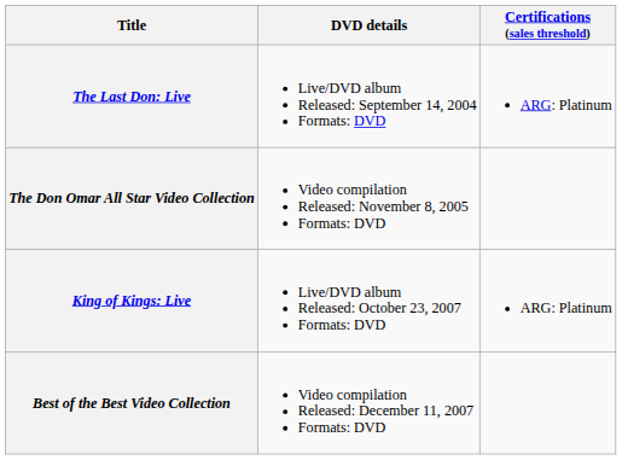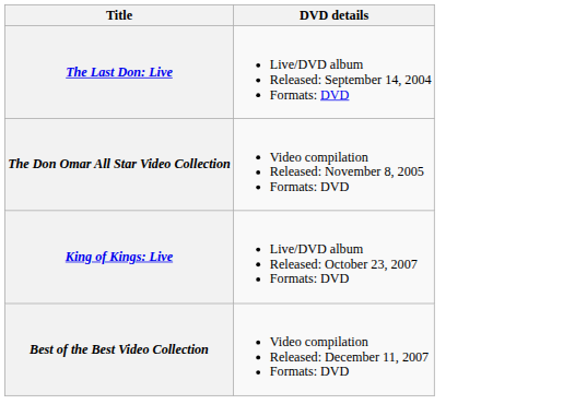 <table class="wikitable plainrowheaders">
 <tr>
 <th scope="col">Title</th>
 <th scope="col">DVD details</th>
-<th scope="col"><a href='#'>Certifications</a><br><small>(<a href='#'>sales threshold</a>)</small></th>
 </tr>
 <tr>
 <th scope="row"><em><a href='#'>The Last Don: Live</a></em></th>
 <td><br><ul><li>Live/DVD album</li><li>Released: September 14, 2004</li><li>Formats: <a href='#'>DVD</a></li></ul></td>
-<td><br><ul><li><a href='#'>ARG</a>: Platinum</li></ul></td>
 </tr>
 <tr>
 <th scope="row"><em>The Don Omar All Star Video Collection</em></th>
 <td><br><ul><li>Video compilation</li><li>Released: November 8, 2005</li><li>Formats: DVD</li></ul></td>
-<td></td>
 </tr>
 <tr>
 <th scope="row"><em><a href='#'>King of Kings: Live</a></em></th>
 <td><br><ul><li>Live/DVD album</li><li>Released: October 23, 2007</li><li>Formats: DVD</li></ul></td>
-<td><br><ul><li>ARG: Platinum</li></ul></td>
 </tr>
 <tr>
 <th scope="row"><em>Best of the Best Video Collection</em></th>
 <td><br><ul><li>Video compilation</li><li>Released: December 11, 2007</li><li>Formats: DVD</li></ul></td>
-<td></td>
 </tr>
 </table>
